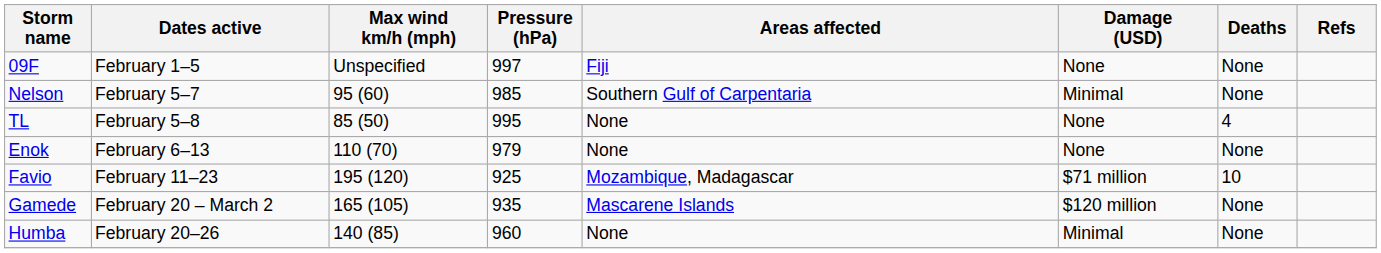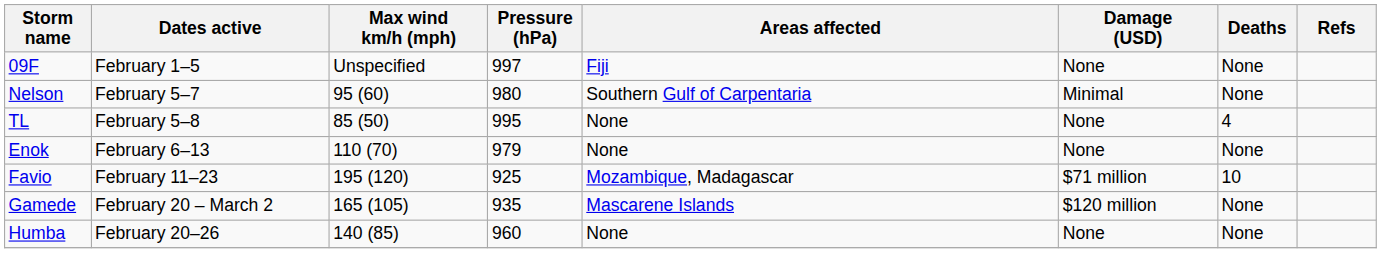 <table class="wikitable sortable">
 <tr>
 <th width="5%">Storm name</th>
 <th width="15%">Dates active</th>
 <th width="10%">Max wind<br>km/h (mph)</th>
 <th width="5%">Pressure<br>(hPa)</th>
 <th width="30%">Areas affected</th>
 <th width="10%">Damage<br>(USD)</th>
 <th width="5%">Deaths</th>
 <th width="5%">Refs</th>
 </tr>
 <tr>
 <td><a href='#'>09F</a></td>
 <td>February 1–5</td>
 <td>Unspecified</td>
 <td>997</td>
 <td><a href='#'>Fiji</a></td>
 <td>None</td>
 <td>None</td>
 <td></td>
 </tr>
 <tr>
 <td><a href='#'>Nelson</a></td>
 <td>February 5–7</td>
 <td>95 (60)</td>
-<td>985</td>
+<td>980</td>
 <td>Southern <a href='#'>Gulf of Carpentaria</a></td>
 <td>Minimal</td>
 <td>None</td>
 <td></td>
 </tr>
 <tr>
 <td><a href='#'>TL</a></td>
 <td>February 5–8</td>
 <td>85 (50)</td>
 <td>995</td>
 <td>None</td>
 <td>None</td>
 <td>4</td>
 <td></td>
 </tr>
 <tr>
 <td><a href='#'>Enok</a></td>
 <td>February 6–13</td>
 <td>110 (70)</td>
 <td>979</td>
 <td>None</td>
 <td>None</td>
 <td>None</td>
 <td></td>
 </tr>
 <tr>
 <td><a href='#'>Favio</a></td>
 <td>February 11–23</td>
 <td>195 (120)</td>
 <td>925</td>
 <td><a href='#'>Mozambique</a>, Madagascar</td>
 <td>$71 million</td>
 <td>10</td>
 <td></td>
 </tr>
 <tr>
 <td><a href='#'>Gamede</a></td>
 <td>February 20 – March 2</td>
 <td>165 (105)</td>
 <td>935</td>
 <td><a href='#'>Mascarene Islands</a></td>
 <td>$120 million</td>
 <td>None</td>
 <td></td>
 </tr>
 <tr>
 <td><a href='#'>Humba</a></td>
 <td>February 20–26</td>
 <td>140 (85)</td>
 <td>960</td>
 <td>None</td>
-<td>Minimal</td>
+<td>None</td>
 <td>None</td>
 <td></td>
 </tr>
 <tr>
 </tr>
 </table>
